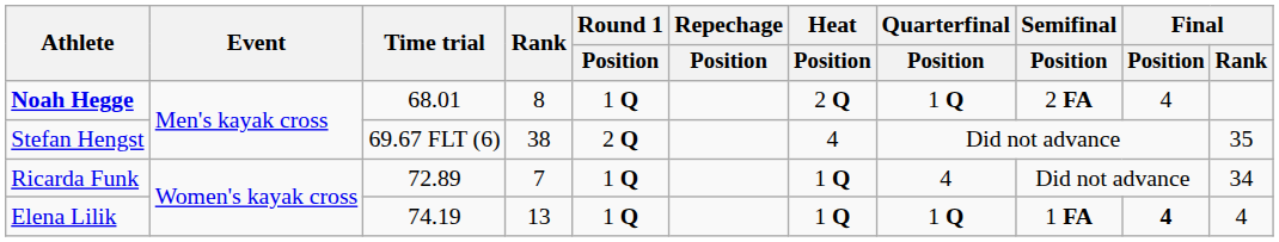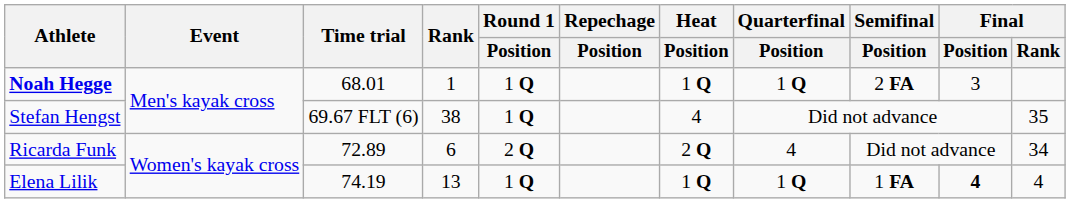 <table class="wikitable" style="font-size:90%">
 <tr>
 <th rowspan="2">Athlete</th>
 <th rowspan="2">Event</th>
 <th rowspan="2">Time trial</th>
 <th rowspan="2">Rank</th>
 <th>Round 1</th>
 <th>Repechage</th>
 <th>Heat</th>
 <th>Quarterfinal</th>
 <th>Semifinal</th>
 <th colspan=2>Final</th>
 </tr>
 <tr style="font-size:95%">
 <th>Position</th>
 <th>Position</th>
 <th>Position</th>
 <th>Position</th>
 <th>Position</th>
 <th>Position</th>
 <th>Rank</th>
 </tr>
 <tr align=center>
 <td align=left><strong><a href='#'>Noah Hegge</a></strong></td>
 <td align=left rowspan=2><a href='#'>Men's kayak cross</a></td>
 <td>68.01</td>
-<td>8</td>
+<td>1</td>
 <td>1 <strong>Q</strong></td>
 <td></td>
-<td>2 <strong>Q</strong></td>
+<td>1 <strong>Q</strong></td>
 <td>1 <strong>Q</strong></td>
 <td>2 <strong>FA</strong></td>
-<td>4</td>
+<td>3</td>
 <td></td>
 </tr>
 <tr align=center>
 <td align=left><a href='#'>Stefan Hengst</a></td>
 <td>69.67 FLT (6)</td>
 <td>38</td>
-<td>2 <strong>Q</strong></td>
+<td>1 <strong>Q</strong></td>
 <td></td>
 <td>4</td>
 <td colspan=3>Did not advance</td>
 <td>35</td>
 </tr>
 <tr align=center>
 <td align=left><a href='#'>Ricarda Funk</a></td>
 <td align=left rowspan=2><a href='#'>Women's kayak cross</a></td>
 <td>72.89</td>
-<td>7</td>
-<td>1 <strong>Q</strong></td>
+<td>6</td>
+<td>2 <strong>Q</strong></td>
 <td></td>
-<td>1 <strong>Q</strong></td>
+<td>2 <strong>Q</strong></td>
 <td>4</td>
 <td colspan=2>Did not advance</td>
 <td>34</td>
 </tr>
 <tr align=center>
 <td align=left><a href='#'>Elena Lilik</a></td>
 <td>74.19</td>
 <td>13</td>
 <td>1 <strong>Q</strong></td>
 <td></td>
 <td>1 <strong>Q</strong></td>
 <td>1 <strong>Q</strong></td>
 <td>1 <strong>FA</strong></td>
 <td><strong>4</strong></td>
 <td>4</td>
 </tr>
 </table>
